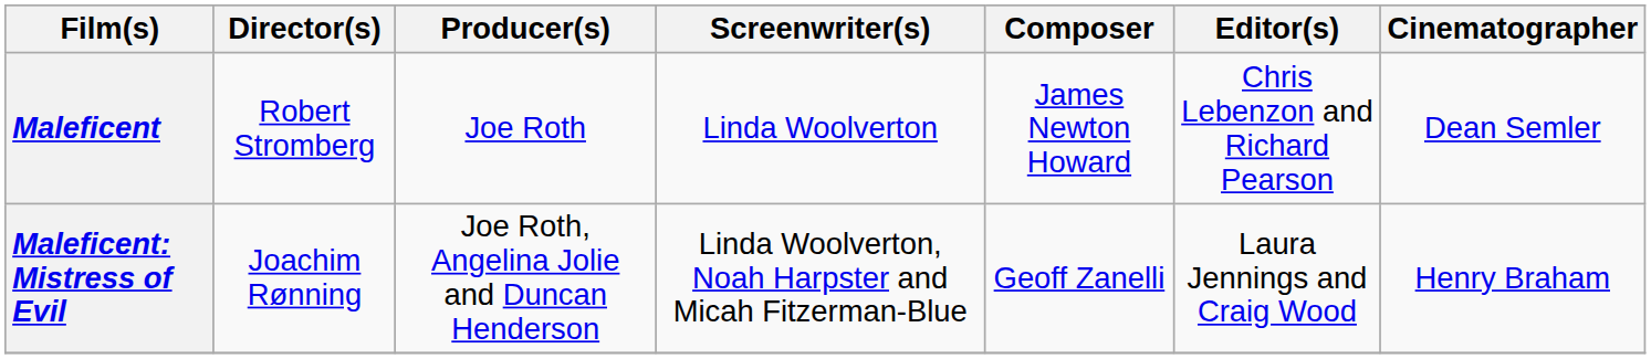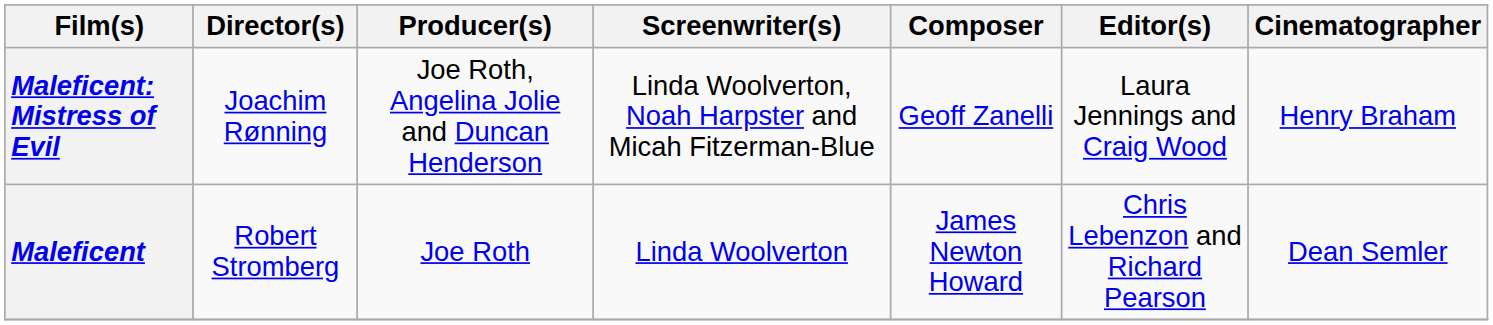 <table class="wikitable" style="text-align:center;">
 <tr>
 <th>Film(s)</th>
 <th>Director(s)</th>
 <th>Producer(s)</th>
 <th>Screenwriter(s)</th>
 <th>Composer</th>
 <th>Editor(s)</th>
 <th>Cinematographer</th>
 </tr>
 <tr>
+<th style="text-align:left"><em><a href='#'>Maleficent: Mistress of Evil</a></em></th>
+<td><a href='#'>Joachim Rønning</a></td>
+<td>Joe Roth, <a href='#'>Angelina Jolie</a> and <a href='#'>Duncan Henderson</a></td>
+<td>Linda Woolverton, <a href='#'>Noah Harpster</a> and Micah Fitzerman-Blue</td>
+<td><a href='#'>Geoff Zanelli</a></td>
+<td>Laura Jennings and <a href='#'>Craig Wood</a></td>
+<td><a href='#'>Henry Braham</a></td>
+</tr>
+<tr>
 <th style="text-align:left"><em><a href='#'>Maleficent</a></em></th>
 <td><a href='#'>Robert Stromberg</a></td>
 <td><a href='#'>Joe Roth</a></td>
 <td><a href='#'>Linda Woolverton</a></td>
 <td><a href='#'>James Newton Howard</a></td>
 <td><a href='#'>Chris Lebenzon</a> and <a href='#'>Richard Pearson</a></td>
 <td><a href='#'>Dean Semler</a></td>
 </tr>
 <tr>
-<th style="text-align:left"><em><a href='#'>Maleficent: Mistress of Evil</a></em></th>
-<td><a href='#'>Joachim Rønning</a></td>
-<td>Joe Roth, <a href='#'>Angelina Jolie</a> and <a href='#'>Duncan Henderson</a></td>
-<td>Linda Woolverton, <a href='#'>Noah Harpster</a> and Micah Fitzerman-Blue</td>
-<td><a href='#'>Geoff Zanelli</a></td>
-<td>Laura Jennings and <a href='#'>Craig Wood</a></td>
-<td><a href='#'>Henry Braham</a></td>
-</tr>
-<tr>
 </tr>
 </table>
